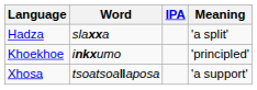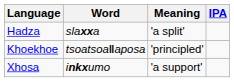 <table class="wikitable">
 <tr>
 <th>Language</th>
 <th>Word</th>
+<th>Meaning</th>
 <th><a href='#'>IPA</a></th>
-<th>Meaning</th>
 </tr>
 <tr>
 <td><a href='#'>Hadza</a></td>
 <td><em>sla<strong>xx</strong>a</em></td>
+<td>'a split'</td>
 <td align="center">  </td>
-<td>'a split'</td>
 </tr>
 <tr>
 <td><a href='#'>Khoekhoe</a></td>
-<td><em>i<strong>nkx</strong>umo</em></td>
+<td><em>tsoatsoa<strong>ǁ</strong>aposa</em></td>
+<td>'principled'</td>
 <td align="center">  </td>
-<td>'principled'</td>
 </tr>
 <tr>
 <td><a href='#'>Xhosa</a></td>
-<td><em>tsoatsoa<strong>ǁ</strong>aposa</em></td>
+<td><em>i<strong>nkx</strong>umo</em></td>
+<td>'a support'</td>
 <td align="center">  </td>
-<td>'a support'</td>
 </tr>
 </table>
